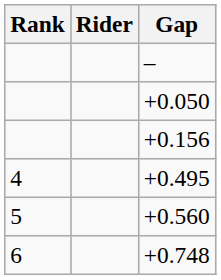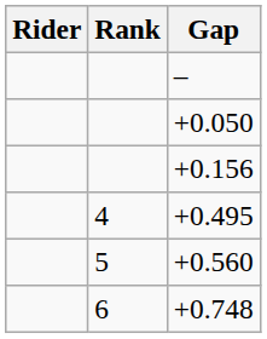 <table class="wikitable" style="font-size:95%" style="text-align:center; width:35em;">
 <tr>
+<th>Rider</th>
 <th>Rank</th>
-<th>Rider</th>
 <th>Gap</th>
 </tr>
 <tr>
+<td align=left></td>
 <td></td>
-<td align=left></td>
 <td>–</td>
 </tr>
 <tr>
+<td align=left></td>
 <td></td>
-<td align=left></td>
 <td>+0.050</td>
 </tr>
 <tr>
+<td align=left></td>
 <td></td>
-<td align=left></td>
 <td>+0.156</td>
 </tr>
 <tr>
+<td align=left></td>
 <td>4</td>
-<td align=left></td>
 <td>+0.495</td>
 </tr>
 <tr>
+<td align=left></td>
 <td>5</td>
-<td align=left></td>
 <td>+0.560</td>
 </tr>
 <tr>
+<td align=left></td>
 <td>6</td>
-<td align=left></td>
 <td>+0.748</td>
 </tr>
 </table>
